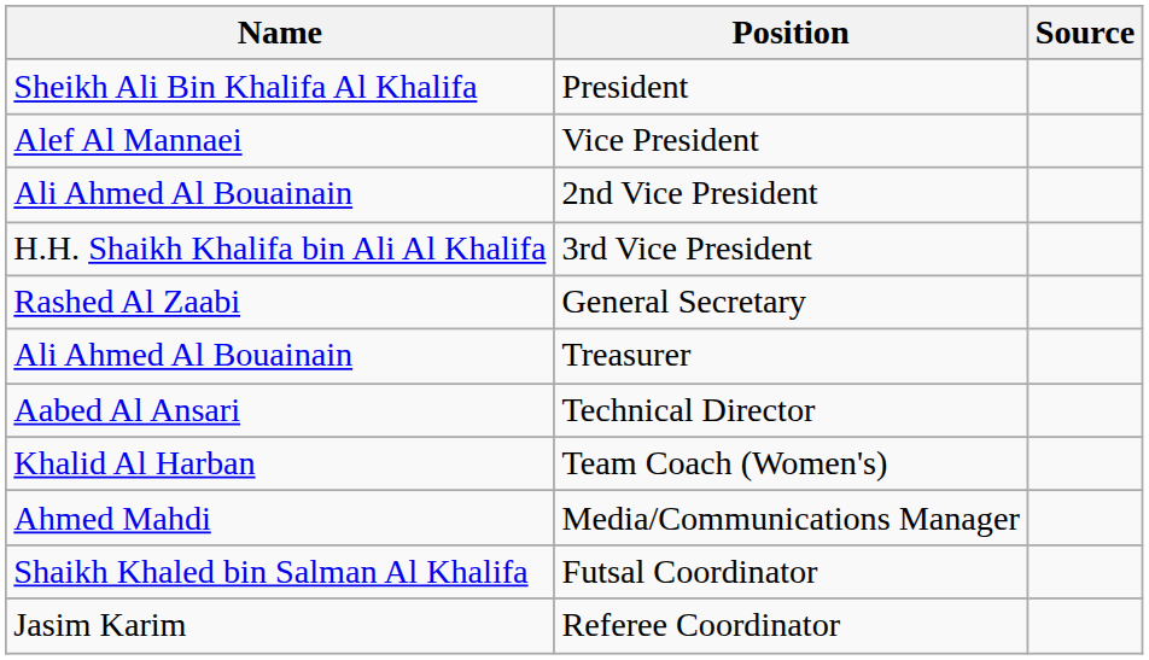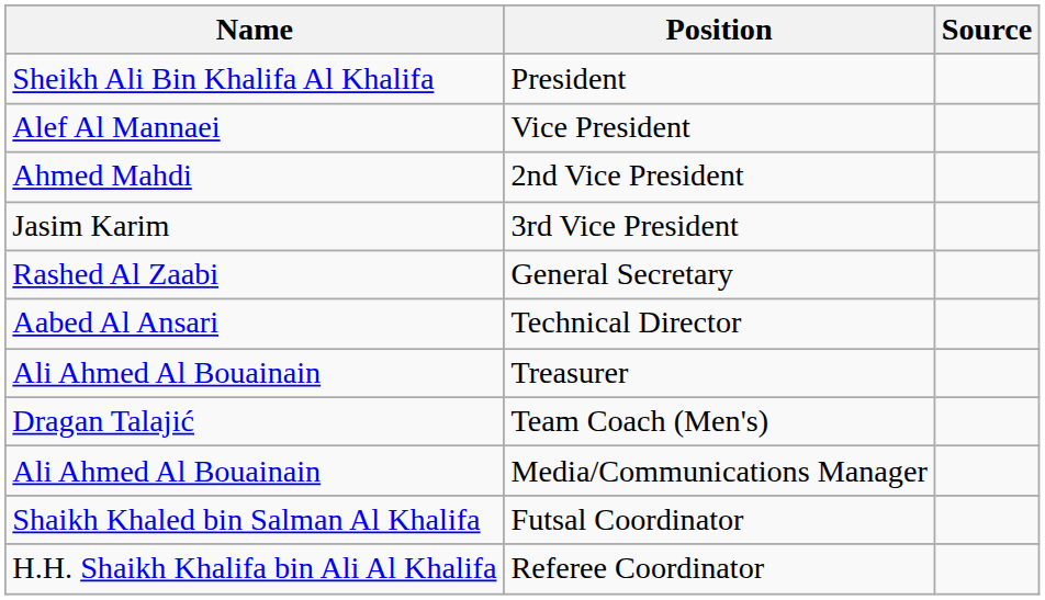 <table class="wikitable">
 <tr>
 <th>Name</th>
 <th>Position</th>
 <th>Source</th>
 </tr>
 <tr>
 <td> <a href='#'>Sheikh Ali Bin Khalifa Al Khalifa</a></td>
 <td>President</td>
 <td></td>
 </tr>
 <tr>
 <td> <a href='#'>Alef Al Mannaei</a></td>
 <td>Vice President</td>
 <td></td>
 </tr>
 <tr>
-<td> <a href='#'>Ali Ahmed Al Bouainain</a></td>
+<td> <a href='#'>Ahmed Mahdi</a></td>
 <td>2nd Vice President</td>
 <td></td>
 </tr>
 <tr>
-<td> H.H. <a href='#'>Shaikh Khalifa bin Ali Al Khalifa</a></td>
+<td> Jasim Karim</td>
 <td>3rd Vice President</td>
 <td></td>
 </tr>
 <tr>
 <td> <a href='#'>Rashed Al Zaabi</a></td>
 <td>General Secretary</td>
 <td></td>
 </tr>
 <tr>
+<td> <a href='#'>Aabed Al Ansari</a></td>
+<td>Technical Director</td>
+<td></td>
+</tr>
+<tr>
 <td> <a href='#'>Ali Ahmed Al Bouainain</a></td>
 <td>Treasurer</td>
 <td></td>
 </tr>
 <tr>
-<td> <a href='#'>Aabed Al Ansari</a></td>
-<td>Technical Director</td>
+<td> <a href='#'>Dragan Talajić</a></td>
+<td>Team Coach (Men's)</td>
 <td></td>
 </tr>
 <tr>
-<td> <a href='#'>Khalid Al Harban</a></td>
-<td>Team Coach (Women's)</td>
-<td></td>
-</tr>
-<tr>
-<td> <a href='#'>Ahmed Mahdi</a></td>
+<td> <a href='#'>Ali Ahmed Al Bouainain</a></td>
 <td>Media/Communications Manager</td>
 <td></td>
 </tr>
 <tr>
 <td> <a href='#'>Shaikh Khaled bin Salman Al Khalifa</a></td>
 <td>Futsal Coordinator</td>
 <td></td>
 </tr>
 <tr>
-<td> Jasim Karim</td>
+<td> H.H. <a href='#'>Shaikh Khalifa bin Ali Al Khalifa</a></td>
 <td>Referee Coordinator</td>
 <td></td>
 </tr>
 </table>
